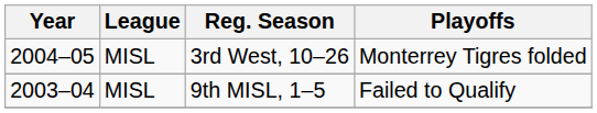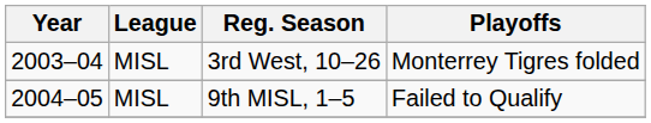 <table class="wikitable">
 <tr>
 <th>Year</th>
 <th>League</th>
 <th>Reg. Season</th>
 <th>Playoffs</th>
 </tr>
 <tr>
-<td>2004–05</td>
+<td>2003–04</td>
 <td>MISL</td>
 <td>3rd West, 10–26</td>
 <td>Monterrey Tigres folded</td>
 </tr>
 <tr>
 </tr>
 <tr>
-<td>2003–04</td>
+<td>2004–05</td>
 <td>MISL</td>
 <td>9th MISL, 1–5</td>
 <td>Failed to Qualify</td>
 </tr>
 <tr>
 </tr>
 </table>
